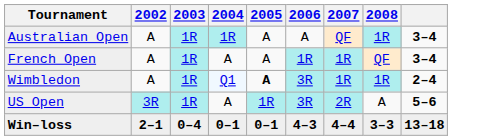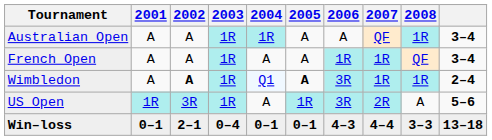 <table class="wikitable">
 <tr>
 <th>Tournament</th>
+<th><a href='#'>2001</a></th>
 <th><a href='#'>2002</a></th>
 <th><a href='#'>2003</a></th>
 <th><a href='#'>2004</a></th>
 <th><a href='#'>2005</a></th>
 <th><a href='#'>2006</a></th>
 <th><a href='#'>2007</a></th>
 <th><a href='#'>2008</a></th>
 <th></th>
 </tr>
 <tr>
 <td style="background:#EFEFEF;"><a href='#'>Australian Open</a></td>
 <td align="center">A</td>
+<td align="center">A</td>
 <td align="center" style="background:#afeeee;"><a href='#'>1R</a></td>
 <td align="center" style="background:#afeeee;"><a href='#'>1R</a></td>
 <td align="center">A</td>
 <td align="center">A</td>
 <td align="center" style="background:#ffebcd;"><a href='#'>QF</a></td>
 <td align="center" style="background:#afeeee;"><a href='#'>1R</a></td>
 <td align="center"><strong>3–4</strong></td>
 </tr>
 <tr>
 <td style="background:#EFEFEF;"><a href='#'>French Open</a></td>
+<td align="center">A</td>
 <td align="center">A</td>
 <td align="center" style="background:#afeeee;"><a href='#'>1R</a></td>
 <td align="center">A</td>
 <td align="center">A</td>
 <td align="center" style="background:#afeeee;"><a href='#'>1R</a></td>
 <td align="center" style="background:#afeeee;"><a href='#'>1R</a></td>
 <td align="center" style="background:#ffebcd;"><a href='#'>QF</a></td>
 <td align="center"><strong>3–4</strong></td>
 </tr>
 <tr>
 <td style="background:#EFEFEF;"><a href='#'>Wimbledon</a></td>
 <td align="center">A</td>
+<td align="center"><strong>A</strong></td>
 <td align="center" style="background:#afeeee;"><a href='#'>1R</a></td>
 <td align="center" style="background:#f0f8ff;"><a href='#'>Q1</a></td>
 <td align="center"><strong>A</strong></td>
 <td align="center" style="background:#afeeee;"><a href='#'>3R</a></td>
 <td align="center" style="background:#afeeee;"><a href='#'>1R</a></td>
 <td align="center" style="background:#afeeee;"><a href='#'>1R</a></td>
 <td align="center"><strong>2–4</strong></td>
 </tr>
 <tr>
 <td style="background:#EFEFEF;"><a href='#'>US Open</a></td>
+<td align="center" style="background:#afeeee;"><a href='#'>1R</a></td>
 <td align="center" style="background:#afeeee;"><a href='#'>3R</a></td>
 <td align="center" style="background:#afeeee;"><a href='#'>1R</a></td>
 <td align="center">A</td>
 <td align="center" style="background:#afeeee;"><a href='#'>1R</a></td>
 <td align="center" style="background:#afeeee;"><a href='#'>3R</a></td>
 <td align="center" style="background:#afeeee;"><a href='#'>2R</a></td>
 <td align="center">A</td>
 <td align="center"><strong>5–6</strong></td>
 </tr>
 <tr>
 <td style="background:#EFEFEF;"><strong>Win–loss</strong></td>
+<td align="center" style="background:#EFEFEF;"><strong>0–1</strong></td>
 <td align="center" style="background:#EFEFEF;"><strong>2–1</strong></td>
 <td align="center" style="background:#EFEFEF;"><strong>0–4</strong></td>
 <td align="center" style="background:#EFEFEF;"><strong>0–1</strong></td>
 <td align="center" style="background:#EFEFEF;"><strong>0–1</strong></td>
 <td align="center" style="background:#EFEFEF;"><strong>4–3</strong></td>
 <td align="center" style="background:#EFEFEF;"><strong>4–4</strong></td>
 <td align="center" style="background:#EFEFEF;"><strong>3–3</strong></td>
 <td align="center" style="background:#EFEFEF;"><strong>13–18</strong></td>
 </tr>
 </table>
